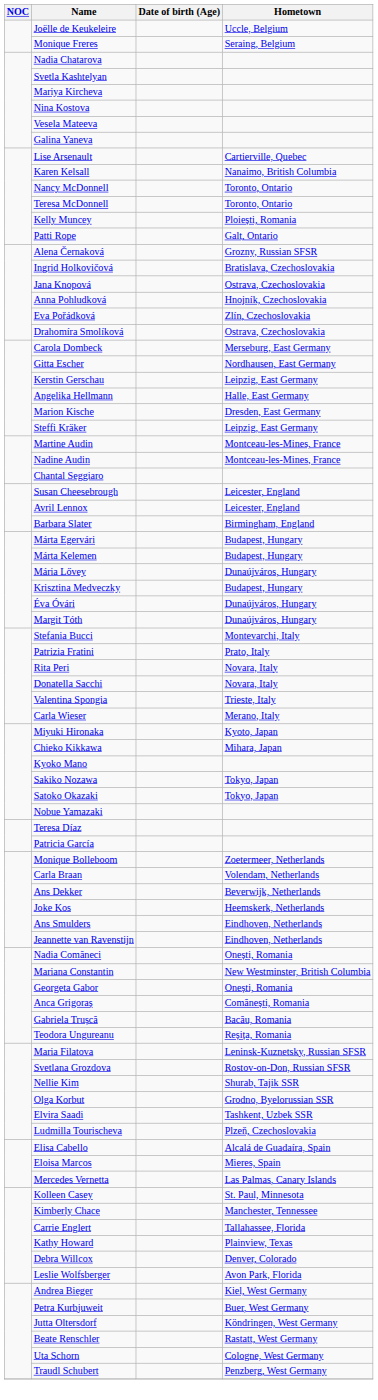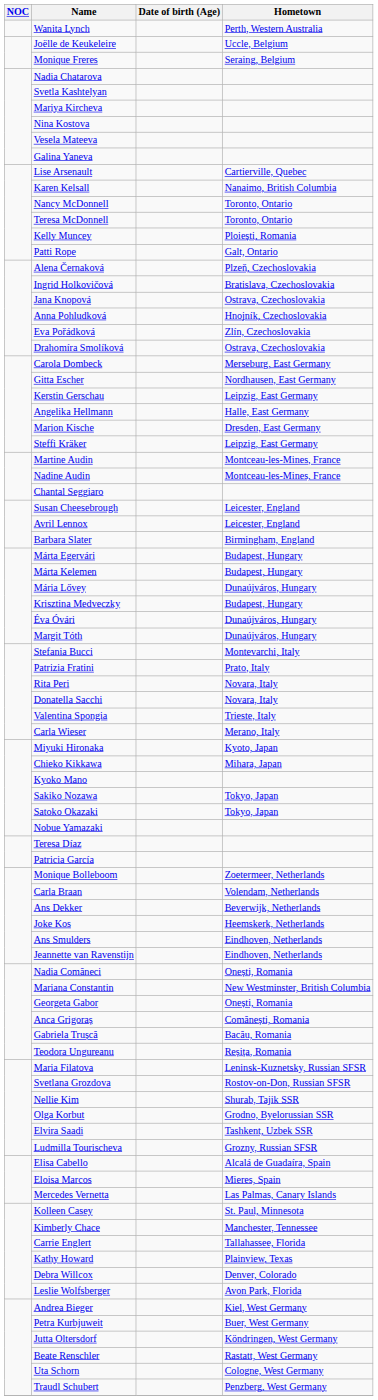 <table class="wikitable sortable">
 <tr>
 <th><a href='#'>NOC</a></th>
 <th>Name</th>
 <th>Date of birth (Age)</th>
 <th>Hometown</th>
+</tr>
+<tr>
+<td></td>
+<td><a href='#'>Wanita Lynch</a></td>
+<td></td>
+<td><a href='#'>Perth, Western Australia</a></td>
 </tr>
 <tr>
 <td rowspan="2"></td>
 <td><a href='#'>Joëlle de Keukeleire</a></td>
 <td></td>
 <td><a href='#'>Uccle, Belgium</a></td>
 </tr>
 <tr>
 <td><a href='#'>Monique Freres</a></td>
 <td></td>
 <td><a href='#'>Seraing, Belgium</a></td>
 </tr>
 <tr>
 <td rowspan="6"></td>
 <td><a href='#'>Nadia Chatarova</a></td>
 <td></td>
 <td></td>
 </tr>
 <tr>
 <td><a href='#'>Svetla Kashtelyan</a></td>
 <td></td>
 <td></td>
 </tr>
 <tr>
 <td><a href='#'>Mariya Kircheva</a></td>
 <td></td>
 <td></td>
 </tr>
 <tr>
 <td><a href='#'>Nina Kostova</a></td>
 <td></td>
 <td></td>
 </tr>
 <tr>
 <td><a href='#'>Vesela Mateeva</a></td>
 <td></td>
 <td></td>
 </tr>
 <tr>
 <td><a href='#'>Galina Yaneva</a></td>
 <td></td>
 <td></td>
 </tr>
 <tr>
 <td rowspan="6"></td>
 <td><a href='#'>Lise Arsenault</a></td>
 <td></td>
 <td><a href='#'>Cartierville, Quebec</a></td>
 </tr>
 <tr>
 <td><a href='#'>Karen Kelsall</a></td>
 <td></td>
 <td><a href='#'>Nanaimo, British Columbia</a></td>
 </tr>
 <tr>
 <td><a href='#'>Nancy McDonnell</a></td>
 <td></td>
 <td><a href='#'>Toronto, Ontario</a></td>
 </tr>
 <tr>
 <td><a href='#'>Teresa McDonnell</a></td>
 <td></td>
 <td><a href='#'>Toronto, Ontario</a></td>
 </tr>
 <tr>
 <td><a href='#'>Kelly Muncey</a></td>
 <td></td>
 <td><a href='#'>Ploiești, Romania</a></td>
 </tr>
 <tr>
 <td><a href='#'>Patti Rope</a></td>
 <td></td>
 <td><a href='#'>Galt, Ontario</a></td>
 </tr>
 <tr>
 <td rowspan="6"></td>
 <td><a href='#'>Alena Černaková</a></td>
 <td></td>
-<td><a href='#'>Grozny, Russian SFSR</a></td>
+<td><a href='#'>Plzeň, Czechoslovakia</a></td>
 </tr>
 <tr>
 <td><a href='#'>Ingrid Holkovičová</a></td>
 <td></td>
 <td><a href='#'>Bratislava, Czechoslovakia</a></td>
 </tr>
 <tr>
 <td><a href='#'>Jana Knopová</a></td>
 <td></td>
 <td><a href='#'>Ostrava, Czechoslovakia</a></td>
 </tr>
 <tr>
 <td><a href='#'>Anna Pohludková</a></td>
 <td></td>
 <td><a href='#'>Hnojník, Czechoslovakia</a></td>
 </tr>
 <tr>
 <td><a href='#'>Eva Pořádková</a></td>
 <td></td>
 <td><a href='#'>Zlín, Czechoslovakia</a></td>
 </tr>
 <tr>
 <td><a href='#'>Drahomíra Smolíková</a></td>
 <td></td>
 <td><a href='#'>Ostrava, Czechoslovakia</a></td>
 </tr>
 <tr>
 <td rowspan="6"></td>
 <td><a href='#'>Carola Dombeck</a></td>
 <td></td>
 <td><a href='#'>Merseburg, East Germany</a></td>
 </tr>
 <tr>
 <td><a href='#'>Gitta Escher</a></td>
 <td></td>
 <td><a href='#'>Nordhausen, East Germany</a></td>
 </tr>
 <tr>
 <td><a href='#'>Kerstin Gerschau</a></td>
 <td></td>
 <td><a href='#'>Leipzig, East Germany</a></td>
 </tr>
 <tr>
 <td><a href='#'>Angelika Hellmann</a></td>
 <td></td>
 <td><a href='#'>Halle, East Germany</a></td>
 </tr>
 <tr>
 <td><a href='#'>Marion Kische</a></td>
 <td></td>
 <td><a href='#'>Dresden, East Germany</a></td>
 </tr>
 <tr>
 <td><a href='#'>Steffi Kräker</a></td>
 <td></td>
 <td><a href='#'>Leipzig, East Germany</a></td>
 </tr>
 <tr>
 <td rowspan="3"></td>
 <td><a href='#'>Martine Audin</a></td>
 <td></td>
 <td><a href='#'>Montceau-les-Mines, France</a></td>
 </tr>
 <tr>
 <td><a href='#'>Nadine Audin</a></td>
 <td></td>
 <td><a href='#'>Montceau-les-Mines, France</a></td>
 </tr>
 <tr>
 <td><a href='#'>Chantal Seggiaro</a></td>
 <td></td>
 <td></td>
 </tr>
 <tr>
 <td rowspan="3"></td>
 <td><a href='#'>Susan Cheesebrough</a></td>
 <td></td>
 <td><a href='#'>Leicester, England</a></td>
 </tr>
 <tr>
 <td><a href='#'>Avril Lennox</a></td>
 <td></td>
 <td><a href='#'>Leicester, England</a></td>
 </tr>
 <tr>
 <td><a href='#'>Barbara Slater</a></td>
 <td></td>
 <td><a href='#'>Birmingham, England</a></td>
 </tr>
 <tr>
 <td rowspan="6"></td>
 <td><a href='#'>Márta Egervári</a></td>
 <td></td>
 <td><a href='#'>Budapest, Hungary</a></td>
 </tr>
 <tr>
 <td><a href='#'>Márta Kelemen</a></td>
 <td></td>
 <td><a href='#'>Budapest, Hungary</a></td>
 </tr>
 <tr>
 <td><a href='#'>Mária Lővey</a></td>
 <td></td>
 <td><a href='#'>Dunaújváros, Hungary</a></td>
 </tr>
 <tr>
 <td><a href='#'>Krisztina Medveczky</a></td>
 <td></td>
 <td><a href='#'>Budapest, Hungary</a></td>
 </tr>
 <tr>
 <td><a href='#'>Éva Óvári</a></td>
 <td></td>
 <td><a href='#'>Dunaújváros, Hungary</a></td>
 </tr>
 <tr>
 <td><a href='#'>Margit Tóth</a></td>
 <td></td>
 <td><a href='#'>Dunaújváros, Hungary</a></td>
 </tr>
 <tr>
 <td rowspan="6"></td>
 <td><a href='#'>Stefania Bucci</a></td>
 <td></td>
 <td><a href='#'>Montevarchi, Italy</a></td>
 </tr>
 <tr>
 <td><a href='#'>Patrizia Fratini</a></td>
 <td></td>
 <td><a href='#'>Prato, Italy</a></td>
 </tr>
 <tr>
 <td><a href='#'>Rita Peri</a></td>
 <td></td>
 <td><a href='#'>Novara, Italy</a></td>
 </tr>
 <tr>
 <td><a href='#'>Donatella Sacchi</a></td>
 <td></td>
 <td><a href='#'>Novara, Italy</a></td>
 </tr>
 <tr>
 <td><a href='#'>Valentina Spongia</a></td>
 <td></td>
 <td><a href='#'>Trieste, Italy</a></td>
 </tr>
 <tr>
 <td><a href='#'>Carla Wieser</a></td>
 <td></td>
 <td><a href='#'>Merano, Italy</a></td>
 </tr>
 <tr>
 <td rowspan="6"></td>
 <td><a href='#'>Miyuki Hironaka</a></td>
 <td></td>
 <td><a href='#'>Kyoto, Japan</a></td>
 </tr>
 <tr>
 <td><a href='#'>Chieko Kikkawa</a></td>
 <td></td>
 <td><a href='#'>Mihara, Japan</a></td>
 </tr>
 <tr>
 <td><a href='#'>Kyoko Mano</a></td>
 <td></td>
 <td></td>
 </tr>
 <tr>
 <td><a href='#'>Sakiko Nozawa</a></td>
 <td></td>
 <td><a href='#'>Tokyo, Japan</a></td>
 </tr>
 <tr>
 <td><a href='#'>Satoko Okazaki</a></td>
 <td></td>
 <td><a href='#'>Tokyo, Japan</a></td>
 </tr>
 <tr>
 <td><a href='#'>Nobue Yamazaki</a></td>
 <td></td>
 <td></td>
 </tr>
 <tr>
 <td rowspan="2"></td>
 <td><a href='#'>Teresa Díaz</a></td>
 <td></td>
 <td></td>
 </tr>
 <tr>
 <td><a href='#'>Patricia García</a></td>
 <td></td>
 <td></td>
 </tr>
 <tr>
 <td rowspan="6"></td>
 <td><a href='#'>Monique Bolleboom</a></td>
 <td></td>
 <td><a href='#'>Zoetermeer, Netherlands</a></td>
 </tr>
 <tr>
 <td><a href='#'>Carla Braan</a></td>
 <td></td>
 <td><a href='#'>Volendam, Netherlands</a></td>
 </tr>
 <tr>
 <td><a href='#'>Ans Dekker</a></td>
 <td></td>
 <td><a href='#'>Beverwijk, Netherlands</a></td>
 </tr>
 <tr>
 <td><a href='#'>Joke Kos</a></td>
 <td></td>
 <td><a href='#'>Heemskerk, Netherlands</a></td>
 </tr>
 <tr>
 <td><a href='#'>Ans Smulders</a></td>
 <td></td>
 <td><a href='#'>Eindhoven, Netherlands</a></td>
 </tr>
 <tr>
 <td><a href='#'>Jeannette van Ravenstijn</a></td>
 <td></td>
 <td><a href='#'>Eindhoven, Netherlands</a></td>
 </tr>
 <tr>
 <td rowspan="6"></td>
 <td><a href='#'>Nadia Comăneci</a></td>
 <td></td>
 <td><a href='#'>Onești, Romania</a></td>
 </tr>
 <tr>
 <td><a href='#'>Mariana Constantin</a></td>
 <td></td>
 <td><a href='#'>New Westminster, British Columbia</a></td>
 </tr>
 <tr>
 <td><a href='#'>Georgeta Gabor</a></td>
 <td></td>
 <td><a href='#'>Onești, Romania</a></td>
 </tr>
 <tr>
 <td><a href='#'>Anca Grigoraș</a></td>
 <td></td>
 <td><a href='#'>Comănești, Romania</a></td>
 </tr>
 <tr>
 <td><a href='#'>Gabriela Trușcă</a></td>
 <td></td>
 <td><a href='#'>Bacău, Romania</a></td>
 </tr>
 <tr>
 <td><a href='#'>Teodora Ungureanu</a></td>
 <td></td>
 <td><a href='#'>Reșița, Romania</a></td>
 </tr>
 <tr>
 <td rowspan="6"></td>
 <td><a href='#'>Maria Filatova</a></td>
 <td></td>
 <td><a href='#'>Leninsk-Kuznetsky, Russian SFSR</a></td>
 </tr>
 <tr>
 <td><a href='#'>Svetlana Grozdova</a></td>
 <td></td>
 <td><a href='#'>Rostov-on-Don, Russian SFSR</a></td>
 </tr>
 <tr>
 <td><a href='#'>Nellie Kim</a></td>
 <td></td>
 <td><a href='#'>Shurab, Tajik SSR</a></td>
 </tr>
 <tr>
 <td><a href='#'>Olga Korbut</a></td>
 <td></td>
 <td><a href='#'>Grodno, Byelorussian SSR</a></td>
 </tr>
 <tr>
 <td><a href='#'>Elvira Saadi</a></td>
 <td></td>
 <td><a href='#'>Tashkent, Uzbek SSR</a></td>
 </tr>
 <tr>
 <td><a href='#'>Ludmilla Tourischeva</a></td>
 <td></td>
-<td><a href='#'>Plzeň, Czechoslovakia</a></td>
+<td><a href='#'>Grozny, Russian SFSR</a></td>
 </tr>
 <tr>
 <td rowspan="3"></td>
 <td><a href='#'>Elisa Cabello</a></td>
 <td></td>
 <td><a href='#'>Alcalá de Guadaíra, Spain</a></td>
 </tr>
 <tr>
 <td><a href='#'>Eloisa Marcos</a></td>
 <td></td>
 <td><a href='#'>Mieres, Spain</a></td>
 </tr>
 <tr>
 <td><a href='#'>Mercedes Vernetta</a></td>
 <td></td>
 <td><a href='#'>Las Palmas, Canary Islands</a></td>
 </tr>
 <tr>
 <td rowspan="6"></td>
 <td><a href='#'>Kolleen Casey</a></td>
 <td></td>
 <td><a href='#'>St. Paul, Minnesota</a></td>
 </tr>
 <tr>
 <td><a href='#'>Kimberly Chace</a></td>
 <td></td>
 <td><a href='#'>Manchester, Tennessee</a></td>
 </tr>
 <tr>
 <td><a href='#'>Carrie Englert</a></td>
 <td></td>
 <td><a href='#'>Tallahassee, Florida</a></td>
 </tr>
 <tr>
 <td><a href='#'>Kathy Howard</a></td>
 <td></td>
 <td><a href='#'>Plainview, Texas</a></td>
 </tr>
 <tr>
 <td><a href='#'>Debra Willcox</a></td>
 <td></td>
 <td><a href='#'>Denver, Colorado</a></td>
 </tr>
 <tr>
 <td><a href='#'>Leslie Wolfsberger</a></td>
 <td></td>
 <td><a href='#'>Avon Park, Florida</a></td>
 </tr>
 <tr>
 <td rowspan="6"></td>
 <td><a href='#'>Andrea Bieger</a></td>
 <td></td>
 <td><a href='#'>Kiel, West Germany</a></td>
 </tr>
 <tr>
 <td><a href='#'>Petra Kurbjuweit</a></td>
 <td></td>
 <td><a href='#'>Buer, West Germany</a></td>
 </tr>
 <tr>
 <td><a href='#'>Jutta Oltersdorf</a></td>
 <td></td>
 <td><a href='#'>Köndringen, West Germany</a></td>
 </tr>
 <tr>
 <td><a href='#'>Beate Renschler</a></td>
 <td></td>
 <td><a href='#'>Rastatt, West Germany</a></td>
 </tr>
 <tr>
 <td><a href='#'>Uta Schorn</a></td>
 <td></td>
 <td><a href='#'>Cologne, West Germany</a></td>
 </tr>
 <tr>
 <td><a href='#'>Traudl Schubert</a></td>
 <td></td>
 <td><a href='#'>Penzberg, West Germany</a></td>
 </tr>
 <tr>
 </tr>
 </table>
